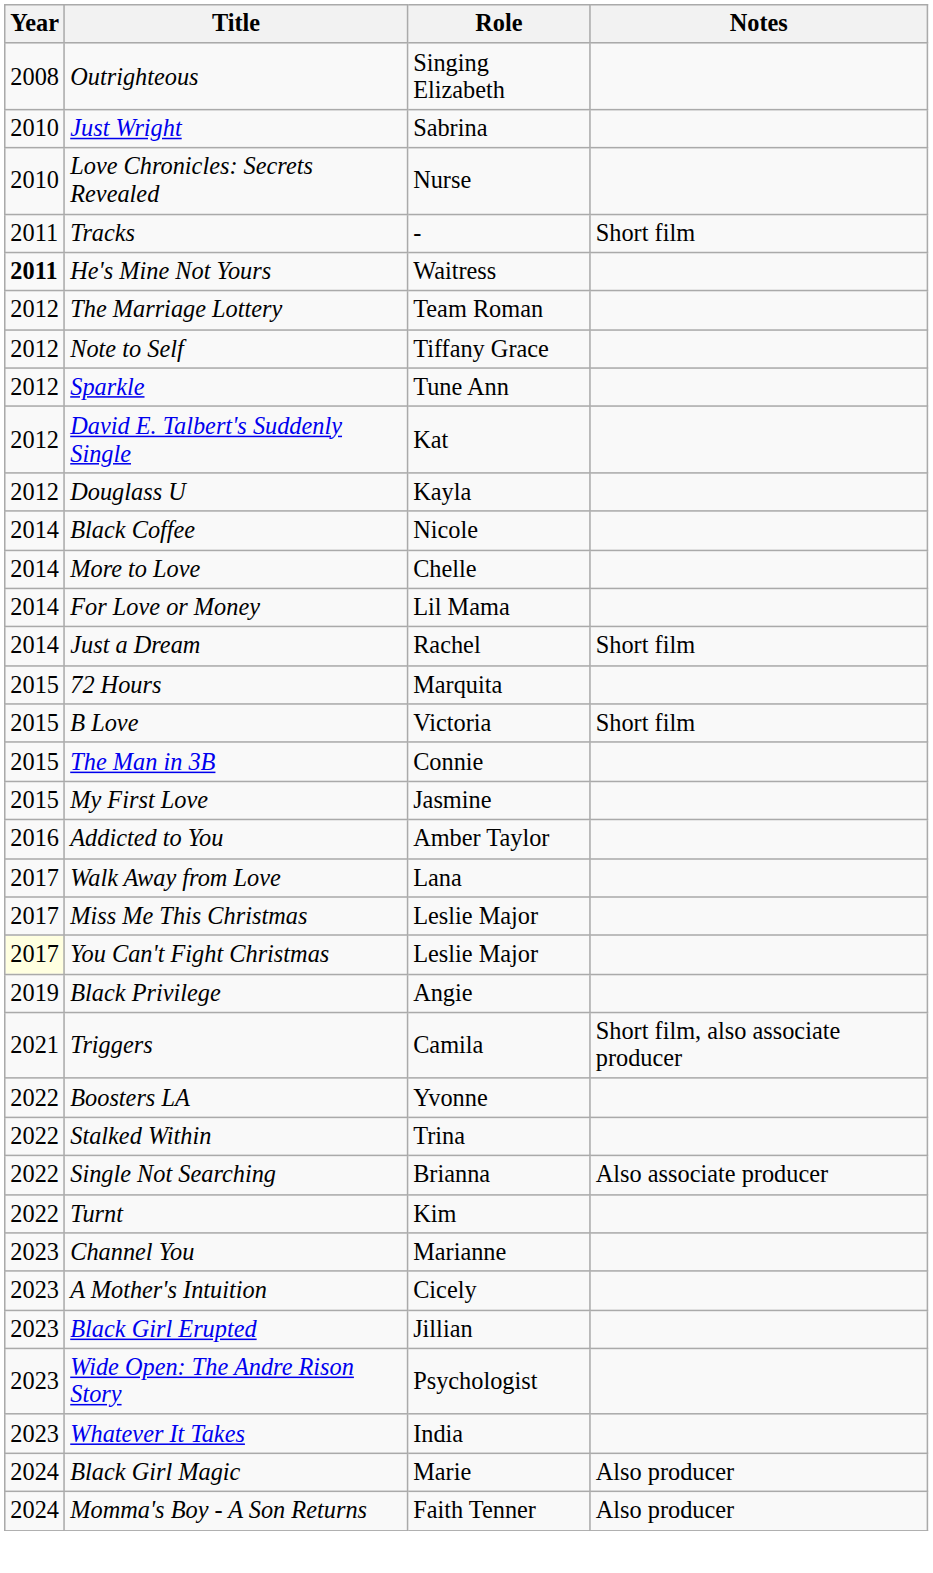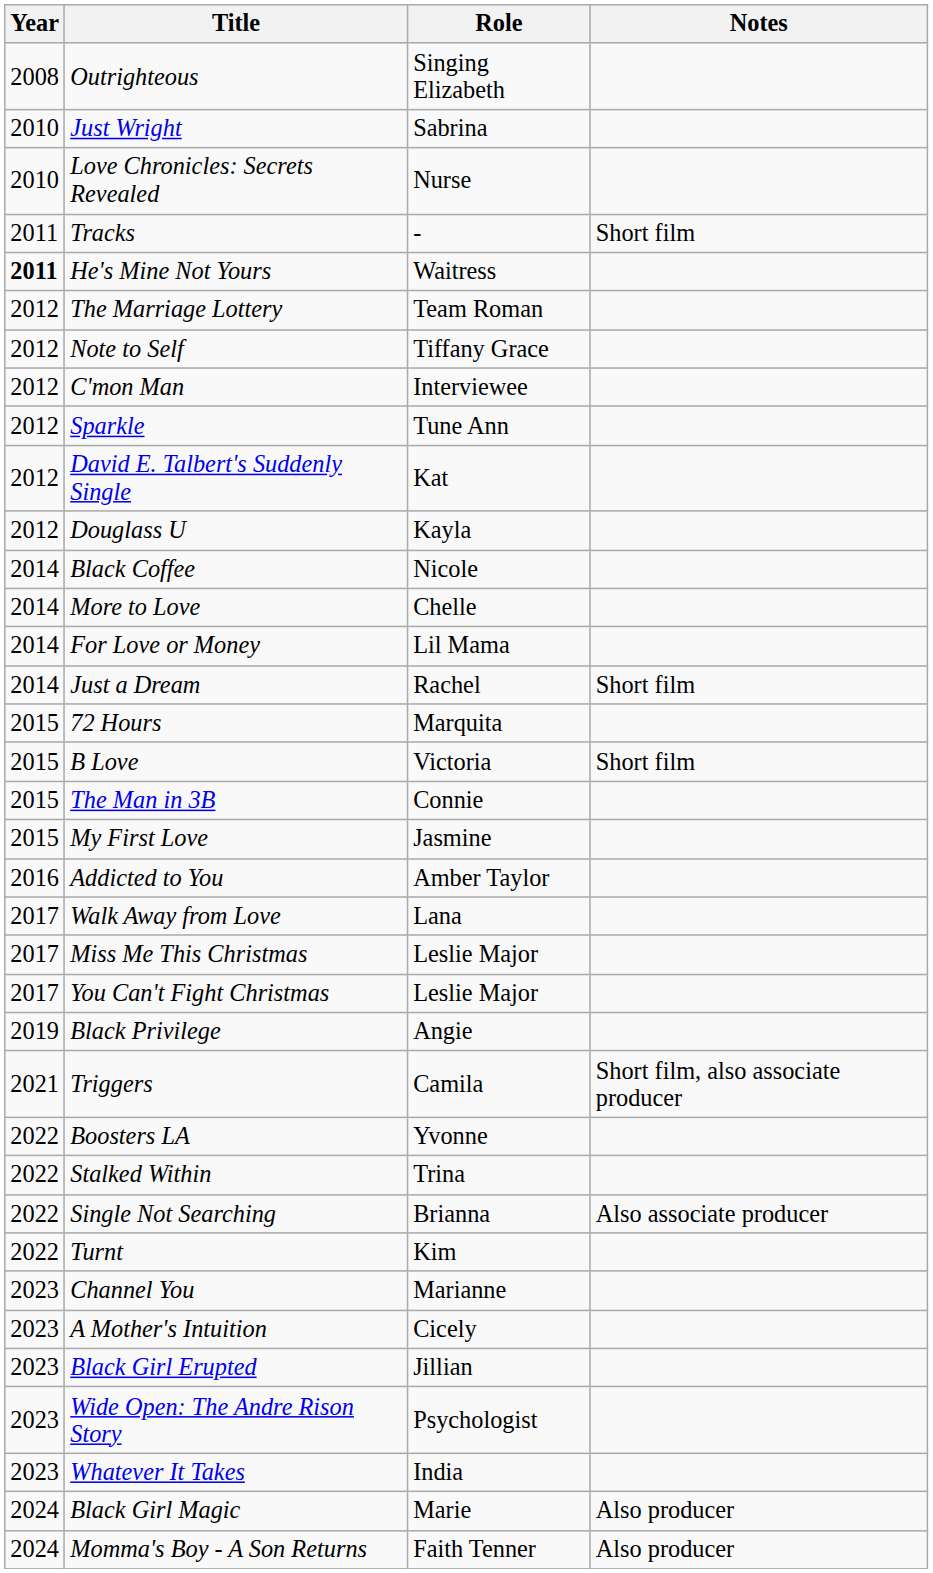 <table class="wikitable sortable">
 <tr>
 <th>Year</th>
 <th>Title</th>
 <th>Role</th>
 <th class="unsortable">Notes</th>
 </tr>
 <tr>
 <td>2008</td>
 <td><em>Outrighteous</em></td>
 <td>Singing Elizabeth</td>
 <td></td>
 </tr>
 <tr>
 <td>2010</td>
 <td><em><a href='#'>Just Wright</a></em></td>
 <td>Sabrina</td>
 <td></td>
 </tr>
 <tr>
 <td>2010</td>
 <td><em>Love Chronicles: Secrets Revealed</em></td>
 <td>Nurse</td>
 <td></td>
 </tr>
 <tr>
 <td>2011</td>
 <td><em>Tracks</em></td>
 <td>-</td>
 <td>Short film</td>
 </tr>
 <tr>
 <td><strong>2011</strong></td>
 <td><em>He's Mine Not Yours</em></td>
 <td>Waitress</td>
 <td></td>
 </tr>
 <tr>
 <td>2012</td>
 <td><em>The Marriage Lottery</em></td>
 <td>Team Roman</td>
 <td></td>
 </tr>
 <tr>
 <td>2012</td>
 <td><em>Note to Self</em></td>
 <td>Tiffany Grace</td>
+<td></td>
+</tr>
+<tr>
+<td>2012</td>
+<td><em>C'mon Man</em></td>
+<td>Interviewee</td>
 <td></td>
 </tr>
 <tr>
 <td>2012</td>
 <td><em><a href='#'>Sparkle</a></em></td>
 <td>Tune Ann</td>
 <td></td>
 </tr>
 <tr>
 <td>2012</td>
 <td><em><a href='#'>David E. Talbert's Suddenly Single</a></em></td>
 <td>Kat</td>
 <td></td>
 </tr>
 <tr>
 <td>2012</td>
 <td><em>Douglass U</em></td>
 <td>Kayla</td>
 <td></td>
 </tr>
 <tr>
 <td>2014</td>
 <td><em>Black Coffee</em></td>
 <td>Nicole</td>
 <td></td>
 </tr>
 <tr>
 <td>2014</td>
 <td><em>More to Love</em></td>
 <td>Chelle</td>
 <td></td>
 </tr>
 <tr>
 <td>2014</td>
 <td><em>For Love or Money</em></td>
 <td>Lil Mama</td>
 <td></td>
 </tr>
 <tr>
 <td>2014</td>
 <td><em>Just a Dream</em></td>
 <td>Rachel</td>
 <td>Short film</td>
 </tr>
 <tr>
 <td>2015</td>
 <td><em>72 Hours</em></td>
 <td>Marquita</td>
 <td></td>
 </tr>
 <tr>
 <td>2015</td>
 <td><em>B Love</em></td>
 <td>Victoria</td>
 <td>Short film</td>
 </tr>
 <tr>
 <td>2015</td>
 <td><em><a href='#'>The Man in 3B</a></em></td>
 <td>Connie</td>
 <td></td>
 </tr>
 <tr>
 <td>2015</td>
 <td><em>My First Love</em></td>
 <td>Jasmine</td>
 <td></td>
 </tr>
 <tr>
 <td>2016</td>
 <td><em>Addicted to You</em></td>
 <td>Amber Taylor</td>
 <td></td>
 </tr>
 <tr>
 <td>2017</td>
 <td><em>Walk Away from Love</em></td>
 <td>Lana</td>
 <td></td>
 </tr>
 <tr>
 <td>2017</td>
 <td><em>Miss Me This Christmas</em></td>
 <td>Leslie Major</td>
 <td></td>
 </tr>
 <tr>
-<td style="background: lightyellow;">2017</td>
+<td>2017</td>
 <td><em>You Can't Fight Christmas</em></td>
 <td>Leslie Major</td>
 <td></td>
 </tr>
 <tr>
 <td>2019</td>
 <td><em>Black Privilege</em></td>
 <td>Angie</td>
 <td></td>
 </tr>
 <tr>
 <td>2021</td>
 <td><em>Triggers</em></td>
 <td>Camila</td>
 <td>Short film, also associate producer</td>
 </tr>
 <tr>
 <td>2022</td>
 <td><em>Boosters LA</em></td>
 <td>Yvonne</td>
 <td></td>
 </tr>
 <tr>
 <td>2022</td>
 <td><em>Stalked Within</em></td>
 <td>Trina</td>
 <td></td>
 </tr>
 <tr>
 <td>2022</td>
 <td><em>Single Not Searching</em></td>
 <td>Brianna</td>
 <td>Also associate producer</td>
 </tr>
 <tr>
 <td>2022</td>
 <td><em>Turnt</em></td>
 <td>Kim</td>
 <td></td>
 </tr>
 <tr>
 <td>2023</td>
 <td><em>Channel You</em></td>
 <td>Marianne</td>
 <td></td>
 </tr>
 <tr>
 <td>2023</td>
 <td><em>A Mother's Intuition</em></td>
 <td>Cicely</td>
 <td></td>
 </tr>
 <tr>
 <td>2023</td>
 <td><em><a href='#'>Black Girl Erupted</a></em></td>
 <td>Jillian</td>
 <td></td>
 </tr>
 <tr>
 <td>2023</td>
 <td><em><a href='#'>Wide Open: The Andre Rison Story</a></em></td>
 <td>Psychologist</td>
 <td></td>
 </tr>
 <tr>
 <td>2023</td>
 <td><em><a href='#'>Whatever It Takes</a></em></td>
 <td>India</td>
 <td></td>
 </tr>
 <tr>
 <td>2024</td>
 <td><em>Black Girl Magic</em></td>
 <td>Marie</td>
 <td>Also producer</td>
 </tr>
 <tr>
 <td>2024</td>
 <td><em>Momma's Boy - A Son Returns</em></td>
 <td>Faith Tenner</td>
 <td>Also producer</td>
 </tr>
 </table>
